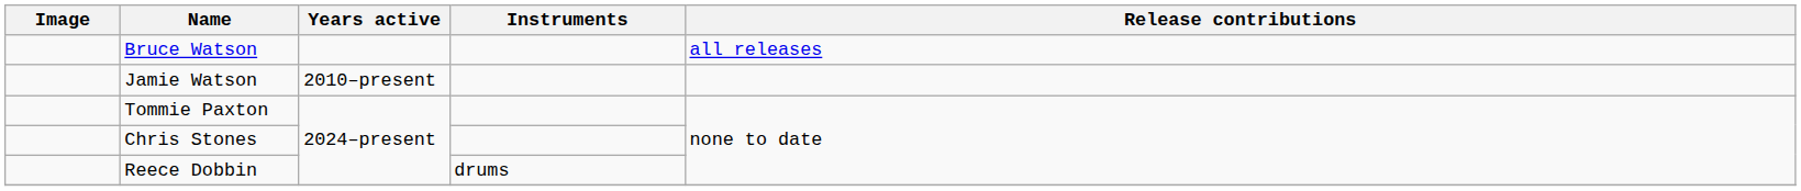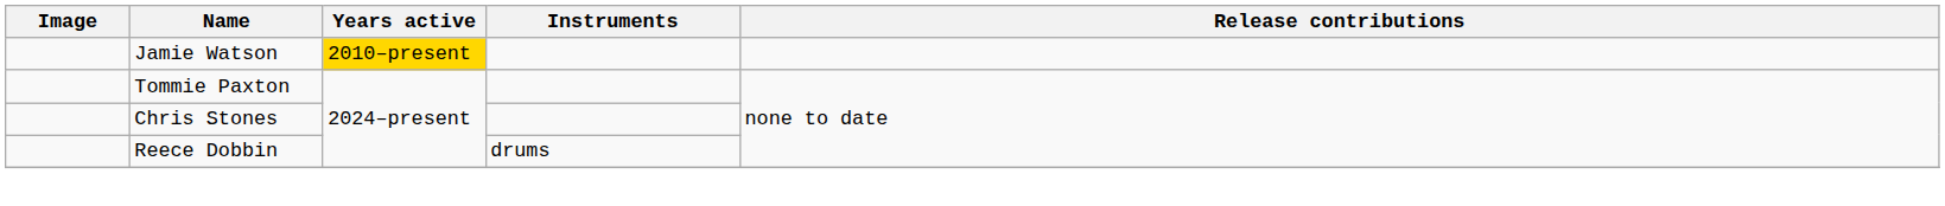 <table class="wikitable" width="100%" border="1">
 <tr>
 <th width="75">Image</th>
 <th width="120">Name</th>
 <th width="100">Years active</th>
 <th width="160">Instruments</th>
 <th>Release contributions</th>
 </tr>
 <tr>
 <td></td>
-<td><a href='#'>Bruce Watson</a></td>
-<td></td>
-<td></td>
-<td><a href='#'>all releases</a></td>
-</tr>
-<tr>
-<td></td>
 <td>Jamie Watson</td>
-<td>2010–present</td>
+<td style="background: gold;">2010–present</td>
 <td></td>
 <td></td>
 </tr>
 <tr>
 <td></td>
 <td>Tommie Paxton</td>
 <td rowspan="3">2024–present</td>
 <td></td>
 <td rowspan="3" {{flatlist>none to date</td>
 </tr>
 <tr>
 <td></td>
 <td>Chris Stones</td>
 <td></td>
 </tr>
 <tr>
 <td></td>
 <td>Reece Dobbin</td>
 <td>drums</td>
 </tr>
 <tr>
 </tr>
 </table>
